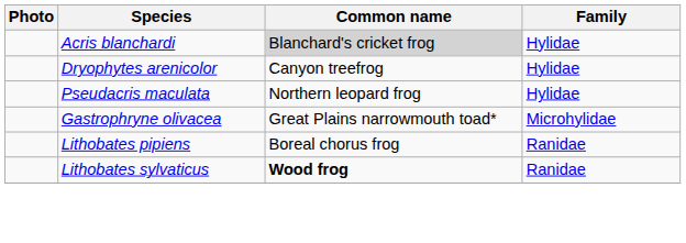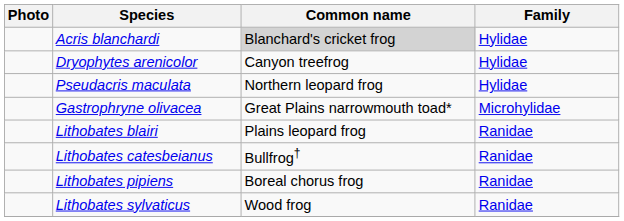 <table class="sortable wikitable">
 <tr>
 <th>Photo</th>
 <th>Species</th>
 <th>Common name</th>
 <th>Family</th>
 </tr>
 <tr>
 <td></td>
 <td width=200><em><a href='#'>Acris blanchardi</a></em></td>
 <td width=250 style="background: lightgrey;">Blanchard's cricket frog</td>
 <td width=150><a href='#'>Hylidae</a></td>
 </tr>
 <tr>
 <td></td>
 <td><em><a href='#'>Dryophytes arenicolor</a></em></td>
 <td>Canyon treefrog</td>
 <td><a href='#'>Hylidae</a></td>
 </tr>
 <tr>
 <td></td>
 <td><em><a href='#'>Pseudacris maculata</a></em></td>
 <td>Northern leopard frog</td>
 <td><a href='#'>Hylidae</a></td>
 </tr>
 <tr>
 <td></td>
 <td><em><a href='#'>Gastrophryne olivacea</a></em></td>
 <td>Great Plains narrowmouth toad*</td>
 <td><a href='#'>Microhylidae</a></td>
 </tr>
 <tr>
 <td></td>
+<td><em><a href='#'>Lithobates blairi</a></em></td>
+<td>Plains leopard frog</td>
+<td><a href='#'>Ranidae</a></td>
+</tr>
+<tr>
+<td></td>
+<td><em><a href='#'>Lithobates catesbeianus</a></em></td>
+<td>Bullfrog<sup>†</sup></td>
+<td><a href='#'>Ranidae</a></td>
+</tr>
+<tr>
+<td></td>
 <td><em><a href='#'>Lithobates pipiens</a></em></td>
 <td>Boreal chorus frog</td>
 <td><a href='#'>Ranidae</a></td>
 </tr>
 <tr>
 <td></td>
 <td><em><a href='#'>Lithobates sylvaticus</a></em></td>
-<td><strong>Wood frog</strong></td>
+<td>Wood frog</td>
 <td><a href='#'>Ranidae</a></td>
 </tr>
 <tr>
 </tr>
 </table>
